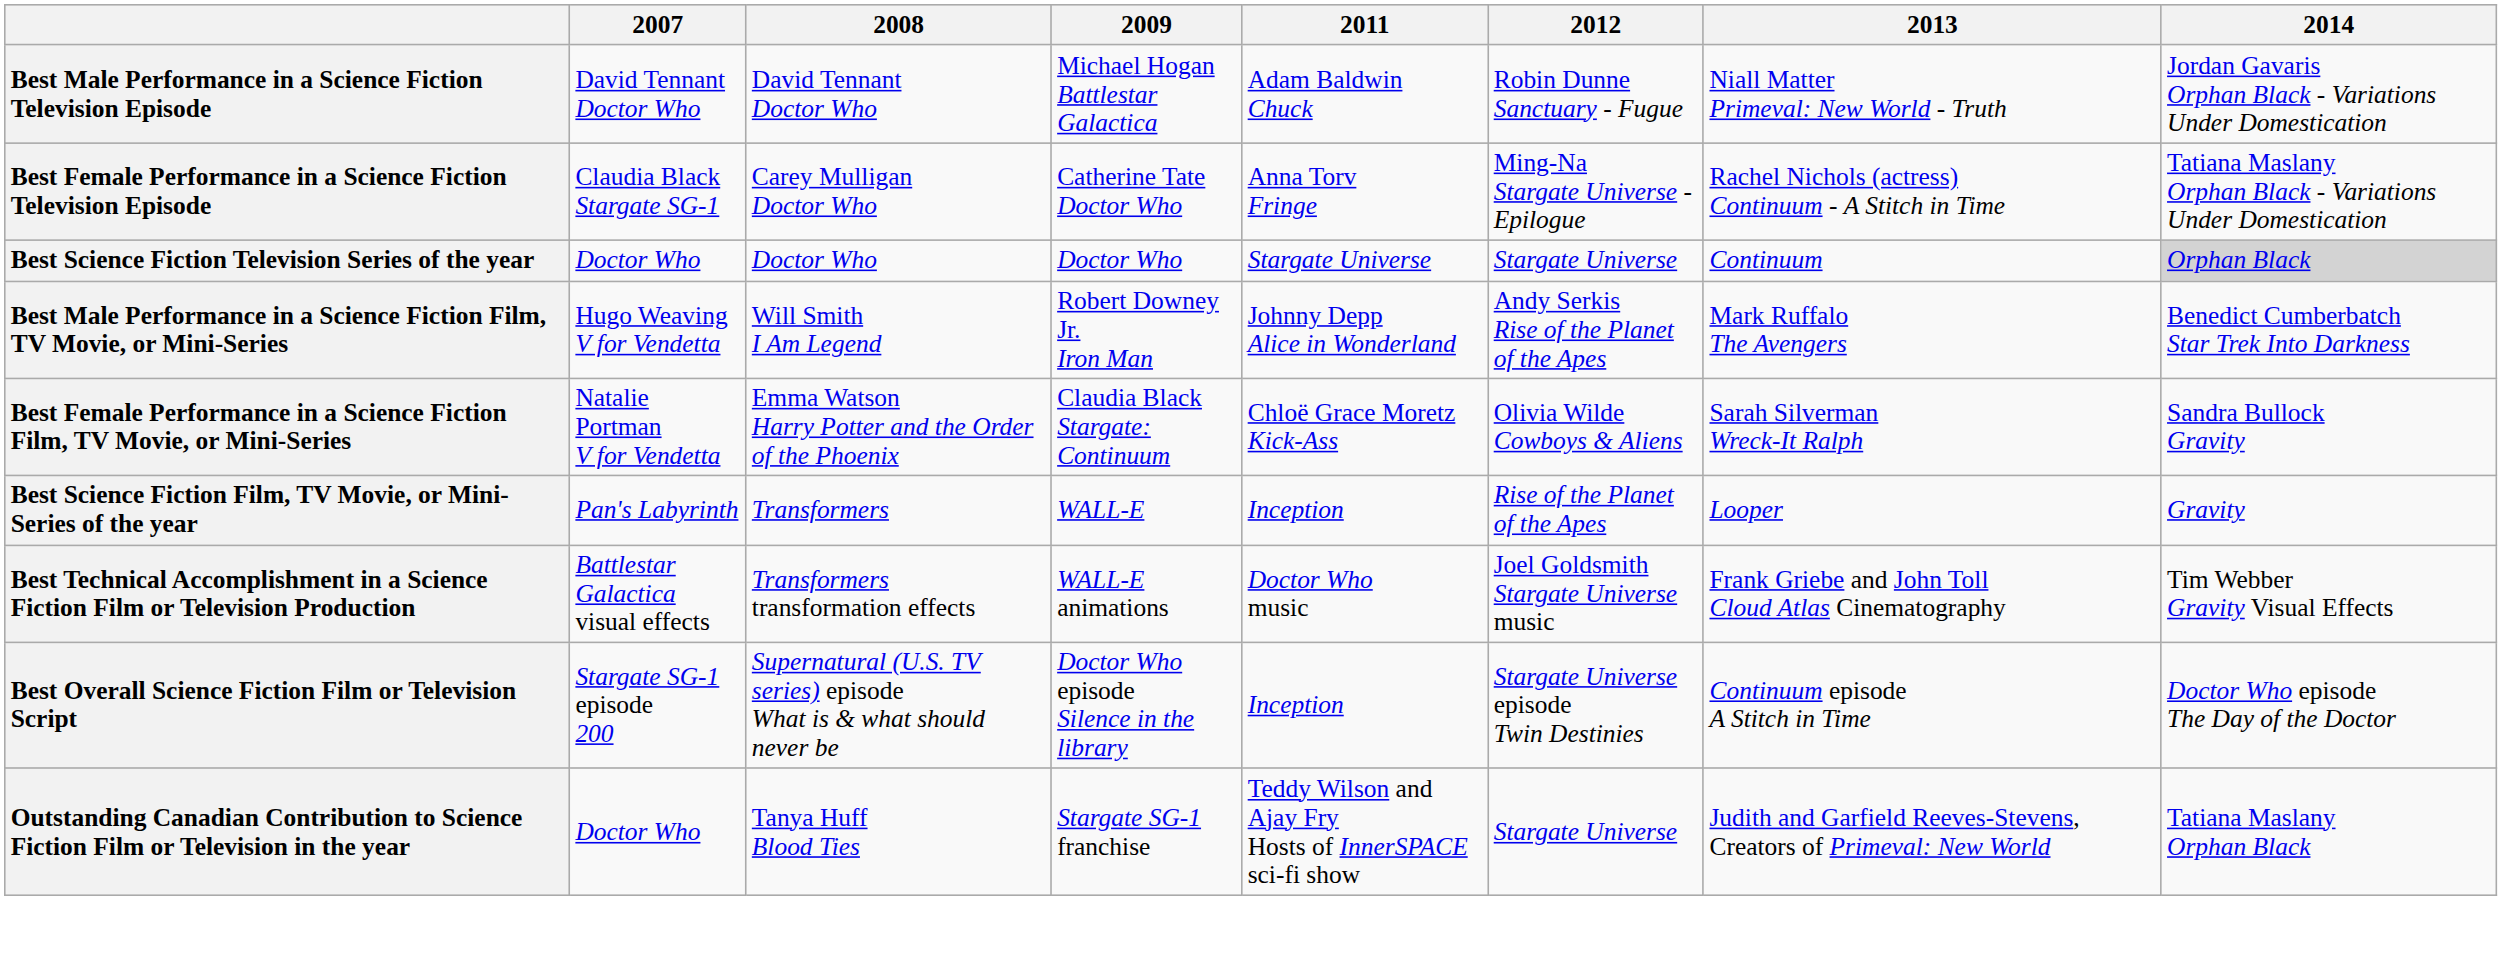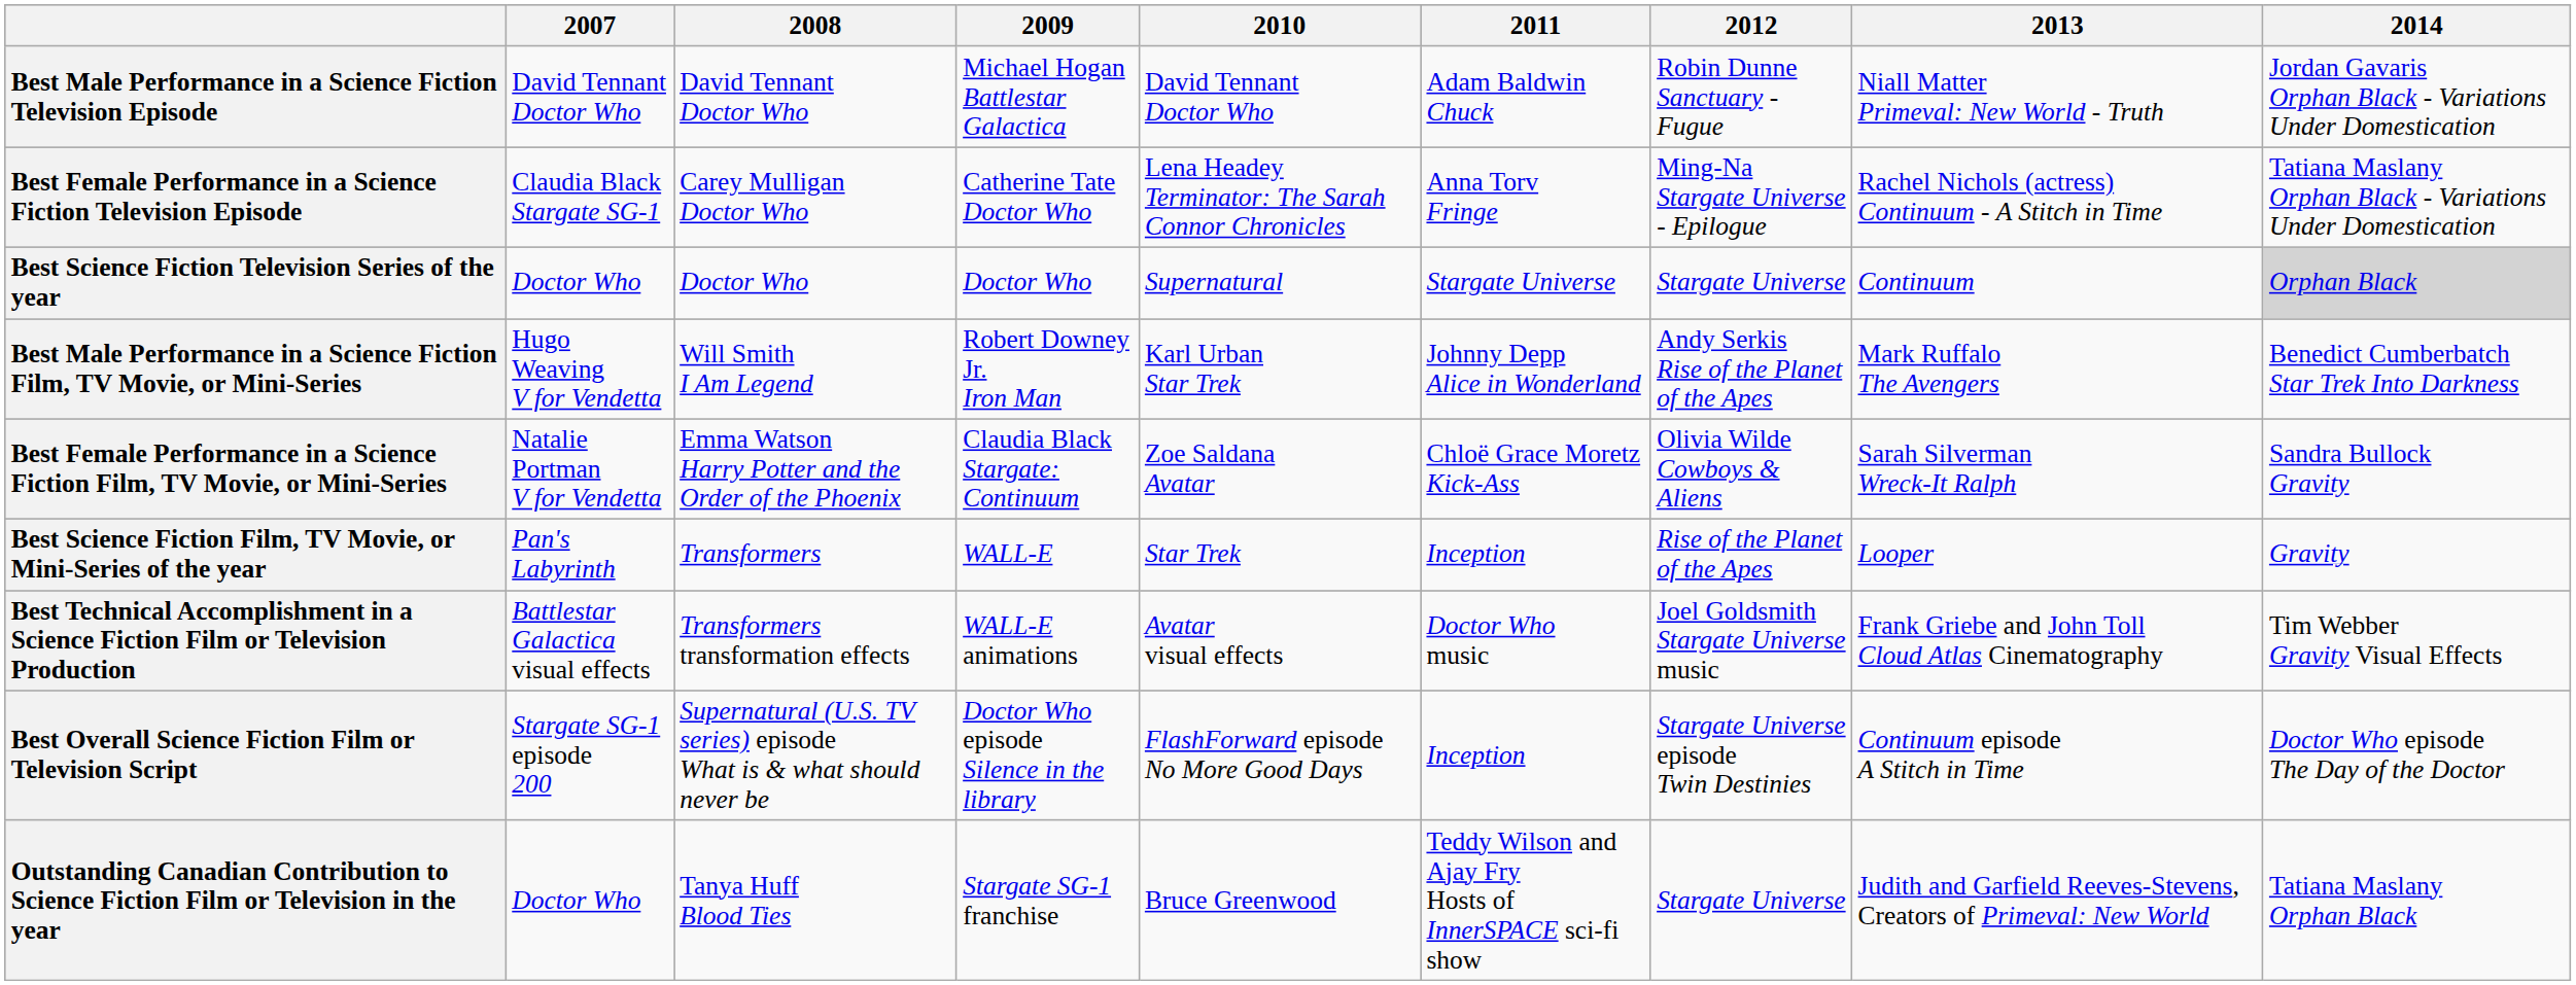 <table class="wikitable">
 <tr>
 <th></th>
 <th>2007</th>
 <th>2008</th>
 <th>2009</th>
+<th>2010</th>
 <th>2011</th>
 <th>2012</th>
 <th>2013</th>
 <th>2014</th>
 </tr>
 <tr>
 <th style="text-align:left;">Best Male Performance in a Science Fiction Television Episode</th>
 <td><a href='#'>David Tennant</a><br><em><a href='#'>Doctor Who</a></em></td>
 <td><a href='#'>David Tennant</a><br><em><a href='#'>Doctor Who</a></em></td>
 <td><a href='#'>Michael Hogan</a><br><em><a href='#'>Battlestar Galactica</a></em></td>
+<td><a href='#'>David Tennant</a><br><em><a href='#'>Doctor Who</a></em></td>
 <td><a href='#'>Adam Baldwin</a><br><em><a href='#'>Chuck</a></em></td>
 <td><a href='#'>Robin Dunne</a><br><em><a href='#'>Sanctuary</a></em> - <em>Fugue</em></td>
 <td><a href='#'>Niall Matter</a><br><em><a href='#'>Primeval: New World</a></em> - <em>Truth</em></td>
 <td><a href='#'>Jordan Gavaris</a><br><em><a href='#'>Orphan Black</a></em> - <em>Variations Under Domestication</em></td>
 </tr>
 <tr>
 <th style="text-align:left;">Best Female Performance in a Science Fiction Television Episode</th>
 <td><a href='#'>Claudia Black</a><br><em><a href='#'>Stargate SG-1</a></em></td>
 <td><a href='#'>Carey Mulligan</a><br><em><a href='#'>Doctor Who</a></em></td>
 <td><a href='#'>Catherine Tate</a><br><em><a href='#'>Doctor Who</a></em></td>
+<td><a href='#'>Lena Headey</a><br><em><a href='#'>Terminator: The Sarah Connor Chronicles</a></em></td>
 <td><a href='#'>Anna Torv</a><br><em><a href='#'>Fringe</a></em></td>
 <td><a href='#'>Ming-Na</a><br><em><a href='#'>Stargate Universe</a></em> - <em>Epilogue</em></td>
 <td><a href='#'>Rachel Nichols (actress)</a><br><em><a href='#'>Continuum</a></em> - <em>A Stitch in Time</em></td>
 <td><a href='#'>Tatiana Maslany</a><br><em><a href='#'>Orphan Black</a></em> - <em>Variations Under Domestication</em></td>
 </tr>
 <tr>
 <th style="text-align:left;">Best Science Fiction Television Series of the year</th>
 <td><em><a href='#'>Doctor Who</a></em></td>
 <td><em><a href='#'>Doctor Who</a></em></td>
 <td><em><a href='#'>Doctor Who</a></em></td>
+<td><em><a href='#'>Supernatural</a></em></td>
 <td><em><a href='#'>Stargate Universe</a></em></td>
 <td><em><a href='#'>Stargate Universe</a></em></td>
 <td><em><a href='#'>Continuum</a></em></td>
 <td style="background: lightgrey;"><em><a href='#'>Orphan Black</a></em></td>
 </tr>
 <tr>
 <th style="text-align:left;">Best Male Performance in a Science Fiction Film, TV Movie, or Mini-Series</th>
 <td><a href='#'>Hugo Weaving</a><br><em><a href='#'>V for Vendetta</a></em></td>
 <td><a href='#'>Will Smith</a><br><em><a href='#'>I Am Legend</a></em></td>
 <td><a href='#'>Robert Downey Jr.</a><br><em><a href='#'>Iron Man</a></em></td>
+<td><a href='#'>Karl Urban</a><br><em><a href='#'>Star Trek</a></em></td>
 <td><a href='#'>Johnny Depp</a><br><em><a href='#'>Alice in Wonderland</a></em></td>
 <td><a href='#'>Andy Serkis</a><br><em><a href='#'>Rise of the Planet of the Apes</a></em></td>
 <td><a href='#'>Mark Ruffalo</a><br><em><a href='#'>The Avengers</a></em></td>
 <td><a href='#'>Benedict Cumberbatch</a><br><em><a href='#'>Star Trek Into Darkness</a></em></td>
 </tr>
 <tr>
 <th style="text-align:left;">Best Female Performance in a Science Fiction Film, TV Movie, or Mini-Series</th>
 <td><a href='#'>Natalie Portman</a><br><em><a href='#'>V for Vendetta</a></em></td>
 <td><a href='#'>Emma Watson</a><br><em><a href='#'>Harry Potter and the Order of the Phoenix</a></em></td>
 <td><a href='#'>Claudia Black</a><br><em><a href='#'>Stargate: Continuum</a></em></td>
+<td><a href='#'>Zoe Saldana</a><br><em><a href='#'>Avatar</a></em></td>
 <td><a href='#'>Chloë Grace Moretz</a><br><em><a href='#'>Kick-Ass</a></em></td>
 <td><a href='#'>Olivia Wilde</a><br><em><a href='#'>Cowboys & Aliens</a></em></td>
 <td><a href='#'>Sarah Silverman</a><br><em><a href='#'>Wreck-It Ralph</a></em></td>
 <td><a href='#'>Sandra Bullock</a><br><em><a href='#'>Gravity</a></em></td>
 </tr>
 <tr>
 <th style="text-align:left;">Best Science Fiction Film, TV Movie, or Mini-Series of the year</th>
 <td><em><a href='#'>Pan's Labyrinth</a></em></td>
 <td><em><a href='#'>Transformers</a></em></td>
 <td><em><a href='#'>WALL-E</a></em></td>
+<td><em><a href='#'>Star Trek</a></em></td>
 <td><em><a href='#'>Inception</a></em></td>
 <td><em><a href='#'>Rise of the Planet of the Apes</a></em></td>
 <td><em><a href='#'>Looper</a></em></td>
 <td><em><a href='#'>Gravity</a></em></td>
 </tr>
 <tr>
 <th style="text-align:left;">Best Technical Accomplishment in a Science Fiction Film or Television Production</th>
 <td><em><a href='#'>Battlestar Galactica</a></em><br>visual effects</td>
 <td><em><a href='#'>Transformers</a></em><br>transformation effects</td>
 <td><em><a href='#'>WALL-E</a></em><br>animations</td>
+<td><em><a href='#'>Avatar</a></em><br>visual effects</td>
 <td><em><a href='#'>Doctor Who</a></em><br>music</td>
 <td><a href='#'>Joel Goldsmith</a><br><em><a href='#'>Stargate Universe</a></em> music</td>
 <td><a href='#'>Frank Griebe</a> and <a href='#'>John Toll</a><br><em><a href='#'>Cloud Atlas</a></em> Cinematography</td>
 <td>Tim Webber<br><em><a href='#'>Gravity</a></em> Visual Effects</td>
 </tr>
 <tr>
 <th style="text-align:left;">Best Overall Science Fiction Film or Television Script</th>
 <td><em><a href='#'>Stargate SG-1</a></em> episode<br><em><a href='#'>200</a></em></td>
 <td><em><a href='#'>Supernatural (U.S. TV series)</a></em> episode<br><em>What is & what should never be</em></td>
 <td><em><a href='#'>Doctor Who</a></em> episode<br><em><a href='#'>Silence in the library</a></em></td>
+<td><em><a href='#'>FlashForward</a></em> episode<br><em>No More Good Days</em></td>
 <td><em><a href='#'>Inception</a></em></td>
 <td><em><a href='#'>Stargate Universe</a></em> episode<br><em>Twin Destinies</em></td>
 <td><em><a href='#'>Continuum</a></em> episode<br><em>A Stitch in Time</em></td>
 <td><em><a href='#'>Doctor Who</a></em> episode<br><em>The Day of the Doctor</em></td>
 </tr>
 <tr>
 <th style="text-align:left;">Outstanding Canadian Contribution to Science Fiction Film or Television in the year</th>
 <td><em><a href='#'>Doctor Who</a></em></td>
 <td><a href='#'>Tanya Huff</a><br><em><a href='#'>Blood Ties</a></em></td>
 <td><em><a href='#'>Stargate SG-1</a></em> franchise</td>
+<td><a href='#'>Bruce Greenwood</a></td>
 <td><a href='#'>Teddy Wilson</a> and <a href='#'>Ajay Fry</a><br>Hosts of <em><a href='#'>InnerSPACE</a></em> sci-fi show</td>
 <td><em><a href='#'>Stargate Universe</a></em></td>
 <td><a href='#'>Judith and Garfield Reeves-Stevens</a>, Creators of <em><a href='#'>Primeval: New World</a></em></td>
 <td><a href='#'>Tatiana Maslany</a><br><em><a href='#'>Orphan Black</a></em></td>
 </tr>
 </table>
